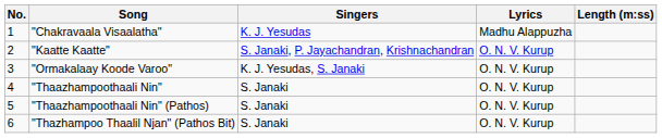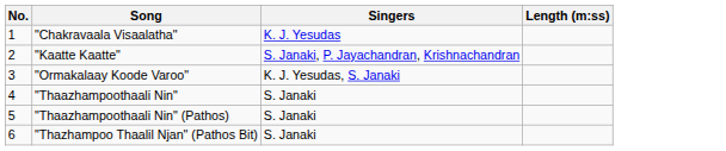 <table class="wikitable" style="font-size:95%;">
 <tr>
 <th>No.</th>
 <th>Song</th>
 <th>Singers</th>
-<th>Lyrics</th>
 <th>Length (m:ss)</th>
 </tr>
 <tr>
 <td>1</td>
 <td>"Chakravaala Visaalatha"</td>
 <td><a href='#'>K. J. Yesudas</a></td>
-<td>Madhu Alappuzha</td>
 <td></td>
 </tr>
 <tr>
 <td>2</td>
 <td>"Kaatte Kaatte"</td>
 <td><a href='#'>S. Janaki</a>, <a href='#'>P. Jayachandran</a>, <a href='#'>Krishnachandran</a></td>
-<td><a href='#'>O. N. V. Kurup</a></td>
 <td></td>
 </tr>
 <tr>
 <td>3</td>
 <td>"Ormakalaay Koode Varoo"</td>
 <td>K. J. Yesudas, <a href='#'>S. Janaki</a></td>
-<td>O. N. V. Kurup</td>
 <td></td>
 </tr>
 <tr>
 <td>4</td>
 <td>"Thaazhampoothaali Nin"</td>
 <td>S. Janaki</td>
-<td>O. N. V. Kurup</td>
 <td></td>
 </tr>
 <tr>
 <td>5</td>
 <td>"Thaazhampoothaali Nin" (Pathos)</td>
 <td>S. Janaki</td>
-<td>O. N. V. Kurup</td>
 <td></td>
 </tr>
 <tr>
 <td>6</td>
 <td>"Thazhampoo Thaalil Njan" (Pathos Bit)</td>
 <td>S. Janaki</td>
-<td>O. N. V. Kurup</td>
 <td></td>
 </tr>
 </table>
